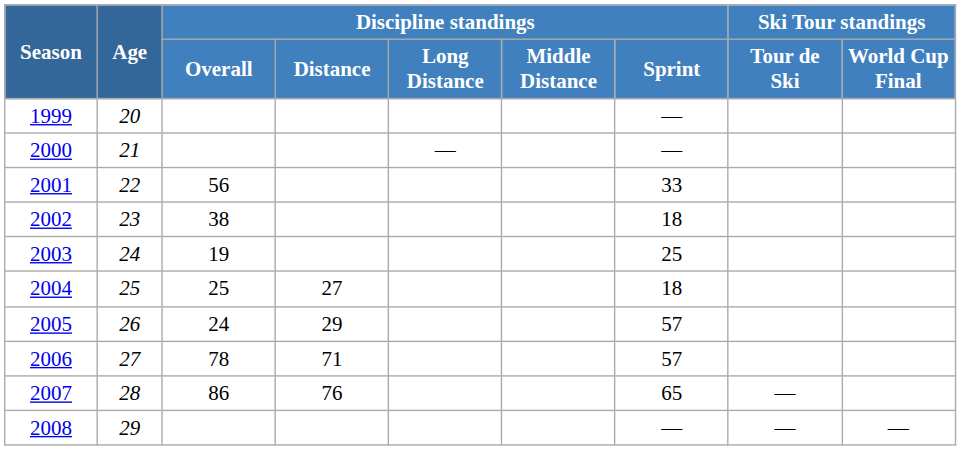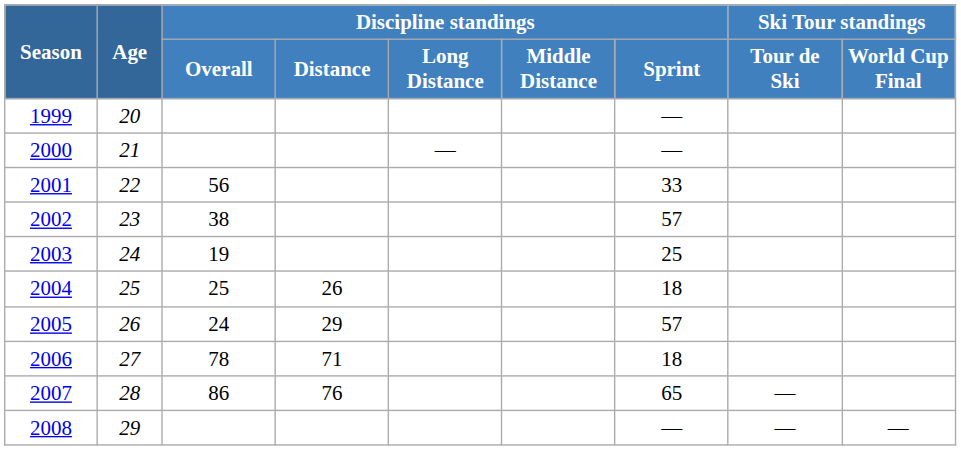 <table class="wikitable" style="font-size:95%; text-align:center; border:grey solid 1px; border-collapse:collapse; background:#ffffff;">
 <tr>
 <th style="background-color:#369; color:white; width:60px;" rowspan="2"> Season </th>
 <th style="background-color:#369; color:white; width:40px;" rowspan="2"> Age </th>
 <th style="background-color:#4180be; color:white;" colspan="5">Discipline standings</th>
 <th style="background-color:#4180be; color:white;" colspan="2">Ski Tour standings</th>
 </tr>
 <tr>
 <th style="background-color:#4180be; color:white; width:75px;">Overall</th>
 <th style="background-color:#4180be; color:white; width:75px;">Distance</th>
 <th style="background-color:#4180be; color:white; width:75px;">Long Distance</th>
 <th style="background-color:#4180be; color:white; width:75px;">Middle Distance</th>
 <th style="background-color:#4180be; color:white; width:75px;">Sprint</th>
 <th style="background-color:#4180be; color:white; width:75px;">Tour de<br>Ski</th>
 <th style="background-color:#4180be; color:white; width:75px;">World Cup<br>Final</th>
 </tr>
 <tr>
 <td><a href='#'>1999</a></td>
 <td><em>20</em></td>
 <td></td>
 <td></td>
 <td></td>
 <td></td>
 <td>—</td>
 <td></td>
 <td></td>
 </tr>
 <tr>
 <td><a href='#'>2000</a></td>
 <td><em>21</em></td>
 <td></td>
 <td></td>
 <td>—</td>
 <td></td>
 <td>—</td>
 <td></td>
 <td></td>
 </tr>
 <tr>
 <td><a href='#'>2001</a></td>
 <td><em>22</em></td>
 <td>56</td>
 <td></td>
 <td></td>
 <td></td>
 <td>33</td>
 <td></td>
 <td></td>
 </tr>
 <tr>
 <td><a href='#'>2002</a></td>
 <td><em>23</em></td>
 <td>38</td>
 <td></td>
 <td></td>
 <td></td>
-<td>18</td>
+<td>57</td>
 <td></td>
 <td></td>
 </tr>
 <tr>
 <td><a href='#'>2003</a></td>
 <td><em>24</em></td>
 <td>19</td>
 <td></td>
 <td></td>
 <td></td>
 <td>25</td>
 <td></td>
 <td></td>
 </tr>
 <tr>
 <td><a href='#'>2004</a></td>
 <td><em>25</em></td>
 <td>25</td>
-<td>27</td>
+<td>26</td>
 <td></td>
 <td></td>
 <td>18</td>
 <td></td>
 <td></td>
 </tr>
 <tr>
 <td><a href='#'>2005</a></td>
 <td><em>26</em></td>
 <td>24</td>
 <td>29</td>
 <td></td>
 <td></td>
 <td>57</td>
 <td></td>
 <td></td>
 </tr>
 <tr>
 <td><a href='#'>2006</a></td>
 <td><em>27</em></td>
 <td>78</td>
 <td>71</td>
 <td></td>
 <td></td>
-<td>57</td>
+<td>18</td>
 <td></td>
 <td></td>
 </tr>
 <tr>
 <td><a href='#'>2007</a></td>
 <td><em>28</em></td>
 <td>86</td>
 <td>76</td>
 <td></td>
 <td></td>
 <td>65</td>
 <td>—</td>
 <td></td>
 </tr>
 <tr>
 <td><a href='#'>2008</a></td>
 <td><em>29</em></td>
 <td></td>
 <td></td>
 <td></td>
 <td></td>
 <td>—</td>
 <td>—</td>
 <td>—</td>
 </tr>
 </table>
